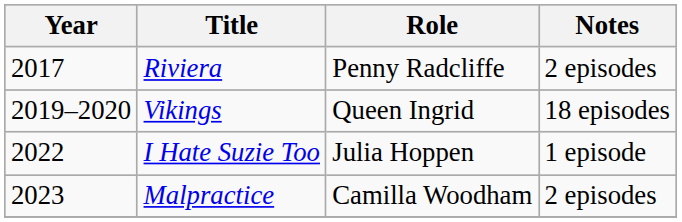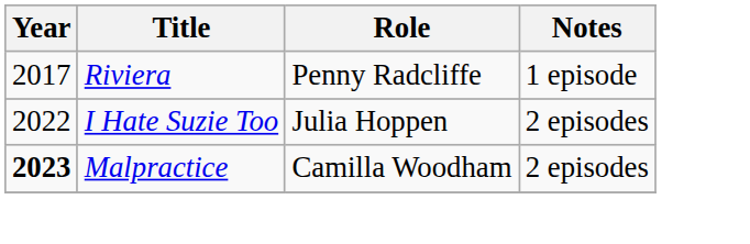 <table class="wikitable sortable">
 <tr>
 <th>Year</th>
 <th>Title</th>
 <th>Role</th>
 <th class="unsortable">Notes</th>
 </tr>
 <tr>
 <td>2017</td>
 <td><em><a href='#'>Riviera</a></em></td>
 <td>Penny Radcliffe</td>
-<td>2 episodes</td>
-</tr>
-<tr>
-<td>2019–2020</td>
-<td><em><a href='#'>Vikings</a></em></td>
-<td>Queen Ingrid</td>
-<td>18 episodes</td>
+<td>1 episode</td>
 </tr>
 <tr>
 <td>2022</td>
 <td><em><a href='#'>I Hate Suzie Too</a></em></td>
 <td>Julia Hoppen</td>
-<td>1 episode</td>
+<td>2 episodes</td>
 </tr>
 <tr>
-<td>2023</td>
+<td><strong>2023</strong></td>
 <td><em><a href='#'>Malpractice</a></em></td>
 <td>Camilla Woodham</td>
 <td>2 episodes</td>
 </tr>
 <tr>
 </tr>
 </table>
